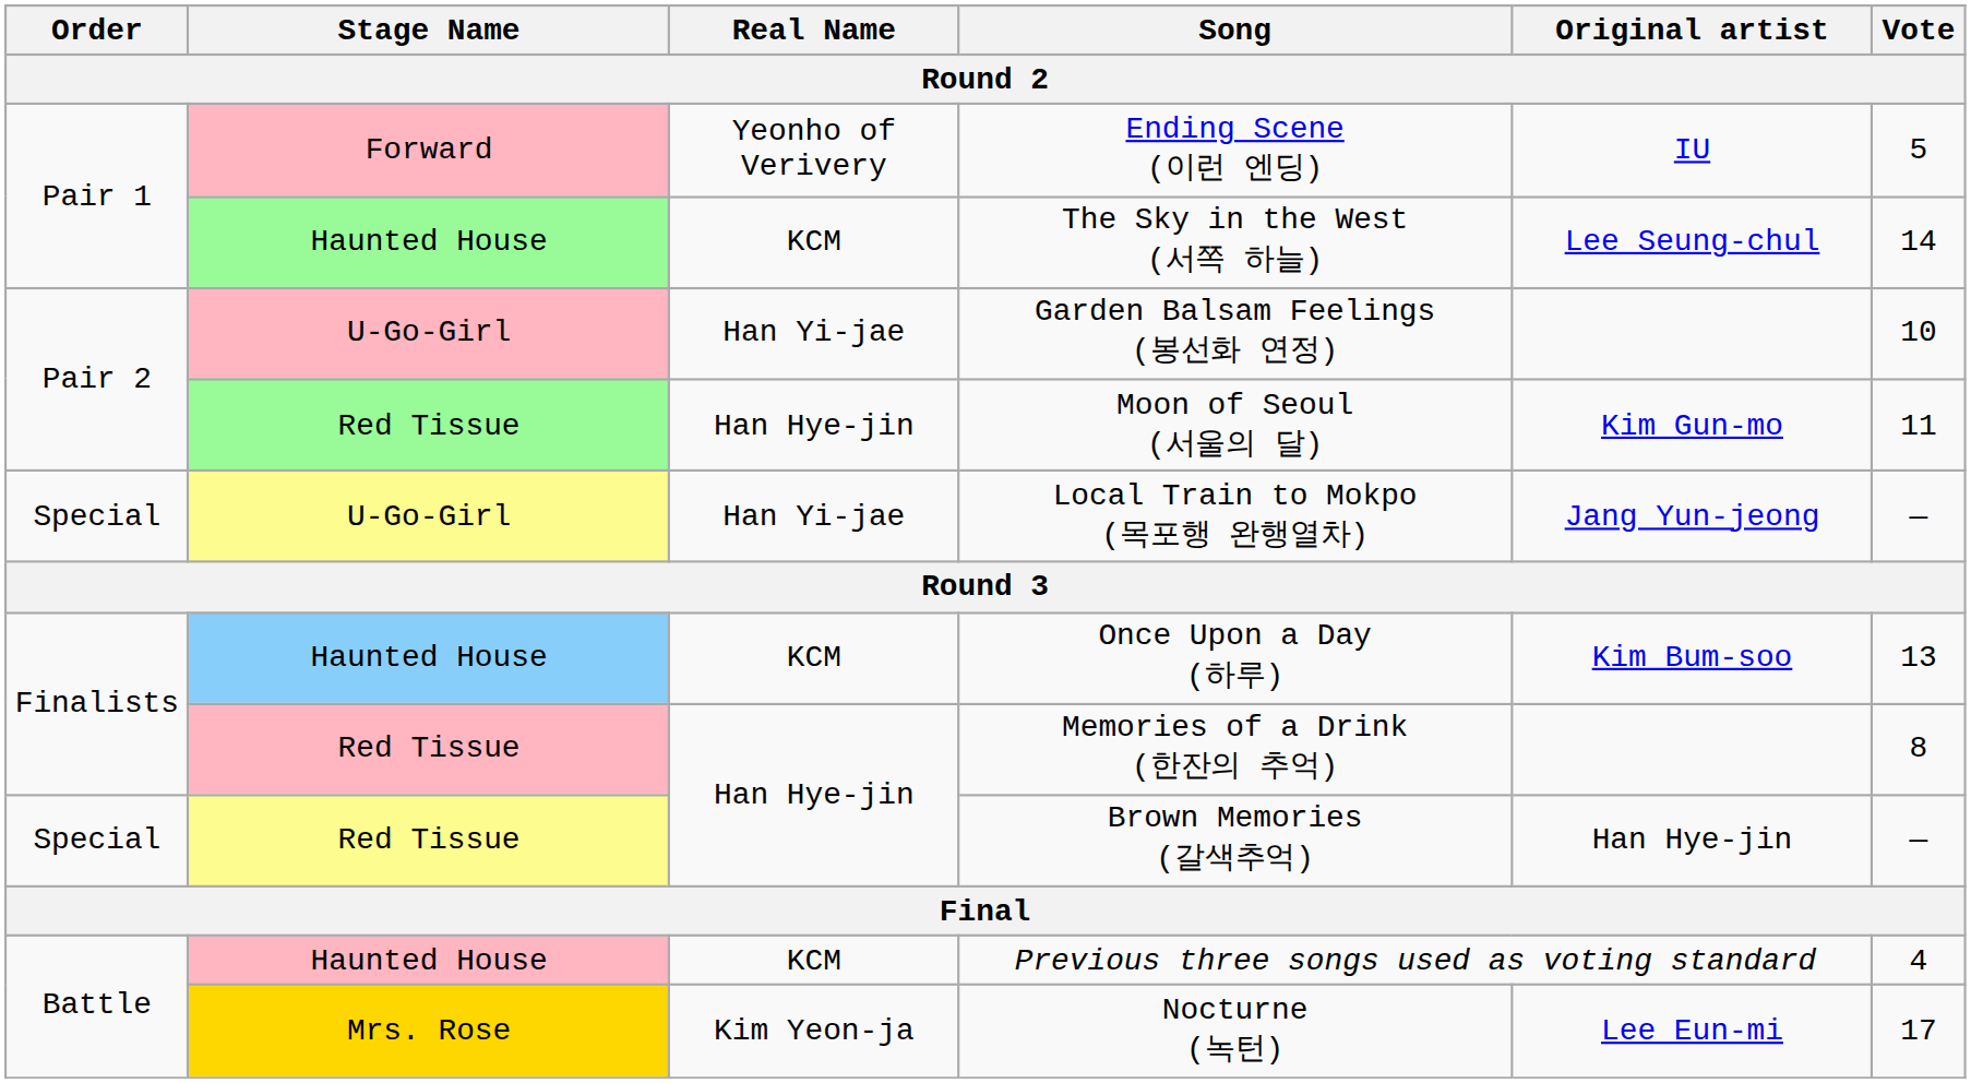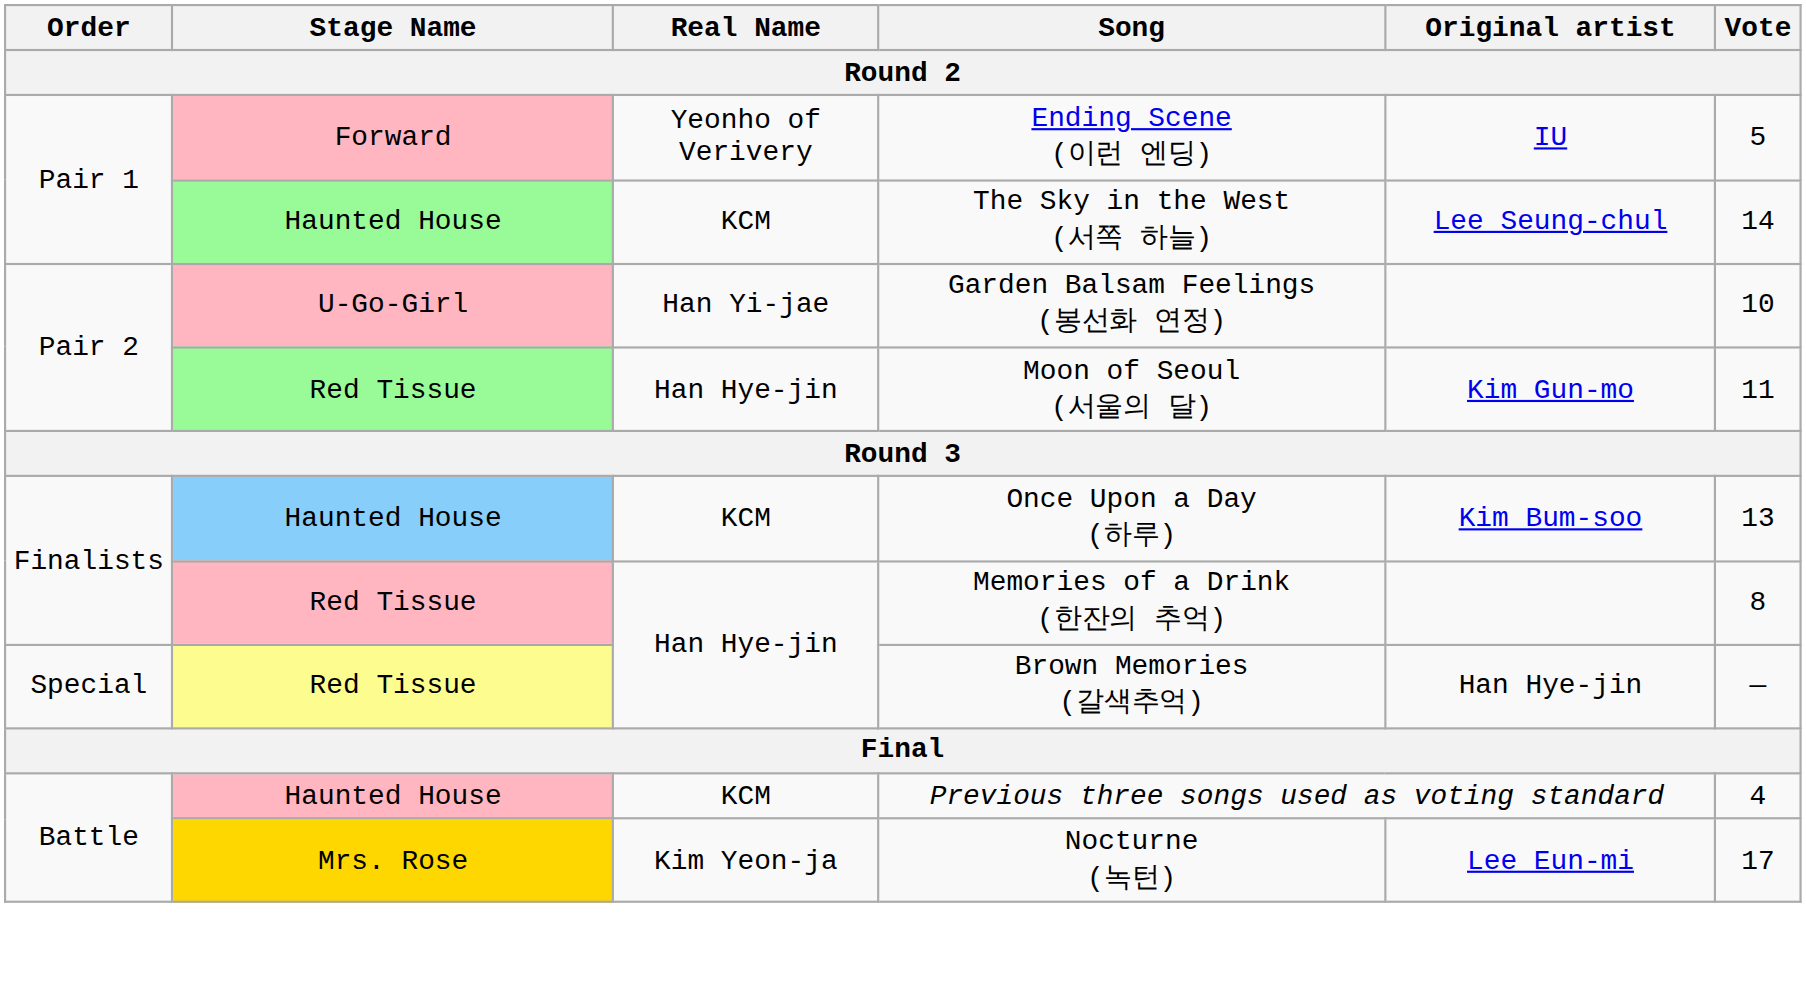 <table class="wikitable" style="text-align:center; width:95%;">
 <tr>
 <th style="width:1%;">Order</th>
 <th style="width:20%;">Stage Name</th>
 <th style="width:12%;">Real Name</th>
 <th style="width:23%;">Song</th>
 <th style="width:15%;">Original artist</th>
 <th style="width:1%;">Vote</th>
 </tr>
 <tr>
 <th colspan=6>Round 2</th>
 </tr>
 <tr>
 <td rowspan=2>Pair 1</td>
 <td bgcolor="lightpink">Forward</td>
 <td>Yeonho of Verivery</td>
 <td><a href='#'>Ending Scene</a><br>(이런 엔딩)</td>
 <td><a href='#'>IU</a></td>
 <td>5</td>
 </tr>
 <tr>
 <td bgcolor="palegreen">Haunted House</td>
 <td>KCM</td>
 <td>The Sky in the West<br>(서쪽 하늘)</td>
 <td><a href='#'>Lee Seung-chul</a></td>
 <td>14</td>
 </tr>
 <tr>
 <td rowspan=2>Pair 2</td>
 <td bgcolor="lightpink">U-Go-Girl</td>
 <td>Han Yi-jae</td>
 <td>Garden Balsam Feelings<br>(봉선화 연정)</td>
 <td></td>
 <td>10</td>
 </tr>
 <tr>
 <td bgcolor="palegreen">Red Tissue</td>
 <td>Han Hye-jin</td>
 <td>Moon of Seoul<br>(서울의 달)</td>
 <td><a href='#'>Kim Gun-mo</a></td>
 <td>11</td>
-</tr>
-<tr>
-<td>Special</td>
-<td bgcolor="#FDFC8F">U-Go-Girl</td>
-<td>Han Yi-jae</td>
-<td>Local Train to Mokpo<br>(목포행 완행열차)</td>
-<td><a href='#'>Jang Yun-jeong</a></td>
-<td>—</td>
 </tr>
 <tr>
 <th colspan=6>Round 3</th>
 </tr>
 <tr>
 <td rowspan=2>Finalists</td>
 <td bgcolor="lightskyblue">Haunted House</td>
 <td>KCM</td>
 <td>Once Upon a Day<br>(하루)</td>
 <td><a href='#'>Kim Bum-soo</a></td>
 <td>13</td>
 </tr>
 <tr>
 <td bgcolor="lightpink">Red Tissue</td>
 <td rowspan=2>Han Hye-jin</td>
 <td>Memories of a Drink<br>(한잔의 추억)</td>
 <td></td>
 <td>8</td>
 </tr>
 <tr>
 <td>Special</td>
 <td bgcolor="#FDFC8F">Red Tissue</td>
 <td>Brown Memories<br>(갈색추억)</td>
 <td>Han Hye-jin</td>
 <td>—</td>
 </tr>
 <tr>
 <th colspan=6>Final</th>
 </tr>
 <tr>
 <td rowspan=2>Battle</td>
 <td bgcolor="lightpink">Haunted House</td>
 <td>KCM</td>
 <td colspan=2><em>Previous three songs used as voting standard</em></td>
 <td>4</td>
 </tr>
 <tr>
 <td bgcolor="gold">Mrs. Rose</td>
 <td>Kim Yeon-ja</td>
 <td>Nocturne<br>(녹턴)</td>
 <td><a href='#'>Lee Eun-mi</a></td>
 <td>17</td>
 </tr>
 </table>
